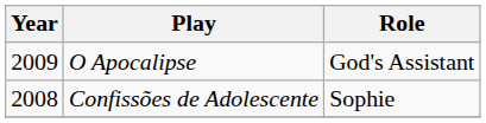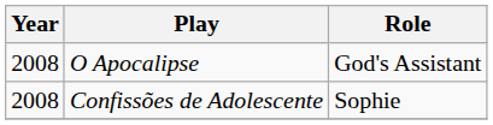 <table class="wikitable">
 <tr>
 <th>Year</th>
 <th>Play</th>
 <th>Role</th>
 </tr>
 <tr>
-<td>2009</td>
+<td>2008</td>
 <td><em>O Apocalipse</em></td>
 <td>God's Assistant</td>
 </tr>
 <tr>
 <td>2008</td>
 <td><em>Confissões de Adolescente</em></td>
 <td>Sophie</td>
 </tr>
 <tr>
 </tr>
 </table>
